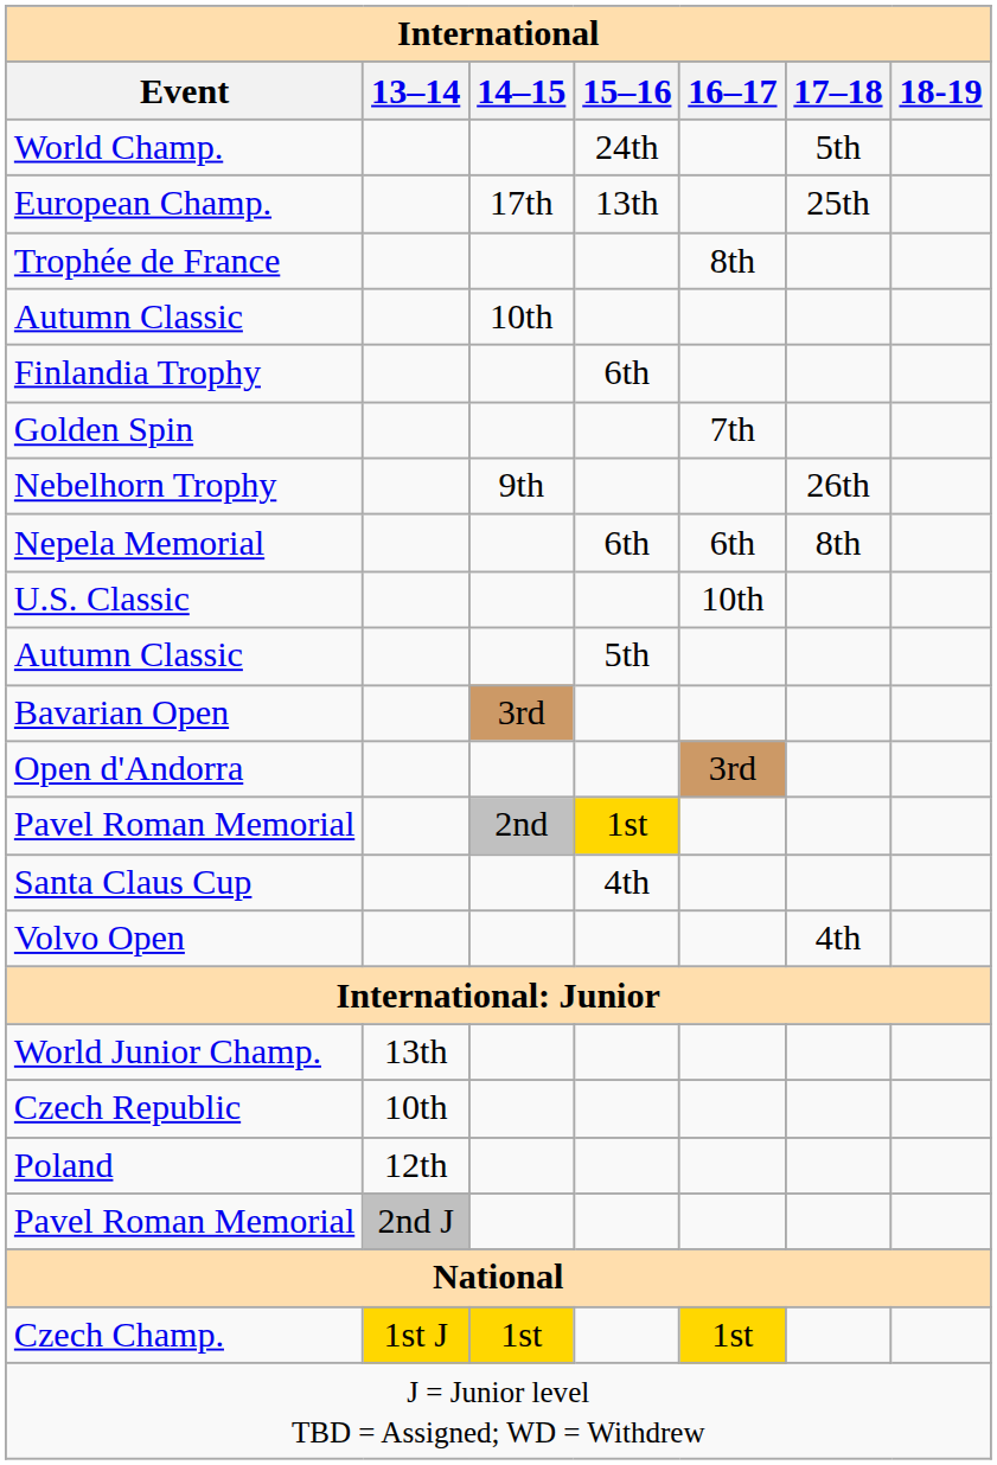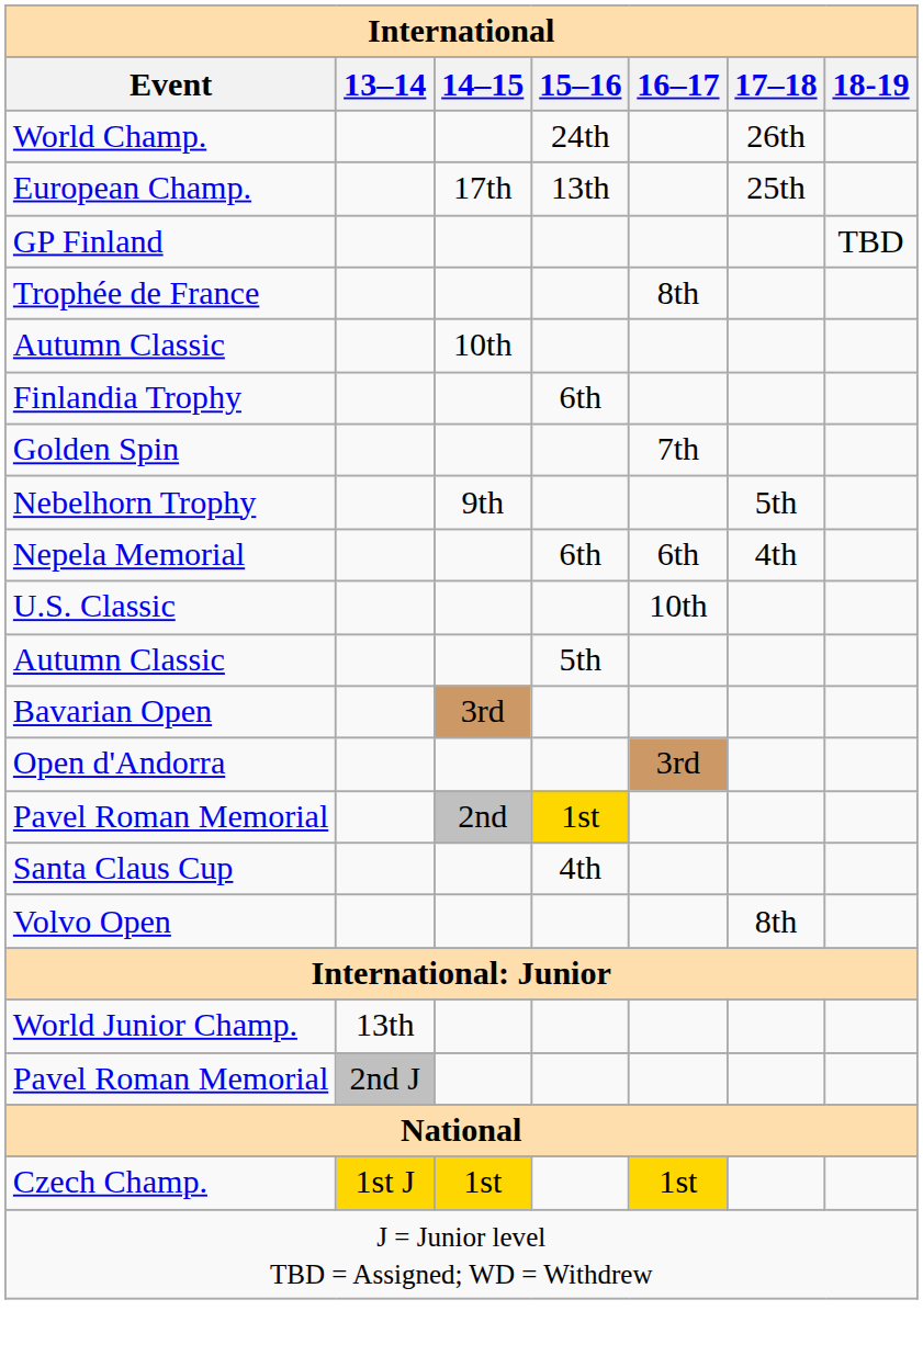 <table class="wikitable" style="text-align:center">
 <tr>
 <th style="background-color: #ffdead; " colspan=7 align=center>International</th>
 </tr>
 <tr>
 <th>Event</th>
 <th><a href='#'>13–14</a></th>
 <th><a href='#'>14–15</a></th>
 <th><a href='#'>15–16</a></th>
 <th><a href='#'>16–17</a></th>
 <th><a href='#'>17–18</a></th>
 <th><a href='#'>18-19</a></th>
 </tr>
 <tr>
 <td align=left><a href='#'>World Champ.</a></td>
 <td></td>
 <td></td>
 <td>24th</td>
 <td></td>
-<td>5th</td>
+<td>26th</td>
 <td></td>
 </tr>
 <tr>
 <td align=left><a href='#'>European Champ.</a></td>
 <td></td>
 <td>17th</td>
 <td>13th</td>
 <td></td>
 <td>25th</td>
 <td></td>
+</tr>
+<tr>
+<td align=left> <a href='#'>GP Finland</a></td>
+<td></td>
+<td></td>
+<td></td>
+<td></td>
+<td></td>
+<td>TBD</td>
 </tr>
 <tr>
 <td align=left> <a href='#'>Trophée de France</a></td>
 <td></td>
 <td></td>
 <td></td>
 <td>8th</td>
 <td></td>
 <td></td>
 </tr>
 <tr>
 <td align=left> <a href='#'>Autumn Classic</a></td>
 <td></td>
 <td>10th</td>
 <td></td>
 <td></td>
 <td></td>
 <td></td>
 </tr>
 <tr>
 <td align=left> <a href='#'>Finlandia Trophy</a></td>
 <td></td>
 <td></td>
 <td>6th</td>
 <td></td>
 <td></td>
 <td></td>
 </tr>
 <tr>
 <td align=left> <a href='#'>Golden Spin</a></td>
 <td></td>
 <td></td>
 <td></td>
 <td>7th</td>
 <td></td>
 <td></td>
 </tr>
 <tr>
 <td align=left> <a href='#'>Nebelhorn Trophy</a></td>
 <td></td>
 <td>9th</td>
 <td></td>
 <td></td>
-<td>26th</td>
+<td>5th</td>
 <td></td>
 </tr>
 <tr>
 <td align=left> <a href='#'>Nepela Memorial</a></td>
 <td></td>
 <td></td>
 <td>6th</td>
 <td>6th</td>
-<td>8th</td>
+<td>4th</td>
 <td></td>
 </tr>
 <tr>
 <td align=left> <a href='#'>U.S. Classic</a></td>
 <td></td>
 <td></td>
 <td></td>
 <td>10th</td>
 <td></td>
 <td></td>
 </tr>
 <tr>
 <td align=left><a href='#'>Autumn Classic</a></td>
 <td></td>
 <td></td>
 <td>5th</td>
 <td></td>
 <td></td>
 <td></td>
 </tr>
 <tr>
 <td align=left><a href='#'>Bavarian Open</a></td>
 <td></td>
 <td bgcolor=cc9966>3rd</td>
 <td></td>
 <td></td>
 <td></td>
 <td></td>
 </tr>
 <tr>
 <td align=left><a href='#'>Open d'Andorra</a></td>
 <td></td>
 <td></td>
 <td></td>
 <td bgcolor=cc9966>3rd</td>
 <td></td>
 <td></td>
 </tr>
 <tr>
 <td align=left><a href='#'>Pavel Roman Memorial</a></td>
 <td></td>
 <td bgcolor=silver>2nd</td>
 <td bgcolor=gold>1st</td>
 <td></td>
 <td></td>
 <td></td>
 </tr>
 <tr>
 <td align=left><a href='#'>Santa Claus Cup</a></td>
 <td></td>
 <td></td>
 <td>4th</td>
 <td></td>
 <td></td>
 <td></td>
 </tr>
 <tr>
 <td align=left><a href='#'>Volvo Open</a></td>
 <td></td>
 <td></td>
 <td></td>
 <td></td>
-<td>4th</td>
+<td>8th</td>
 <td></td>
 </tr>
 <tr>
 <th style="background-color: #ffdead; " colspan=7 align=center>International: Junior</th>
 </tr>
 <tr>
 <td align=left><a href='#'>World Junior Champ.</a></td>
 <td>13th</td>
-<td></td>
-<td></td>
-<td></td>
-<td></td>
-<td></td>
-</tr>
-<tr>
-<td align=left> <a href='#'>Czech Republic</a></td>
-<td>10th</td>
-<td></td>
-<td></td>
-<td></td>
-<td></td>
-<td></td>
-</tr>
-<tr>
-<td align=left> <a href='#'>Poland</a></td>
-<td>12th</td>
 <td></td>
 <td></td>
 <td></td>
 <td></td>
 <td></td>
 </tr>
 <tr>
 <td align=left><a href='#'>Pavel Roman Memorial</a></td>
 <td bgcolor=silver>2nd J</td>
 <td></td>
 <td></td>
 <td></td>
 <td></td>
 <td></td>
 </tr>
 <tr>
 <th style="background-color: #ffdead; " colspan=7 align=center>National</th>
 </tr>
 <tr>
 <td align=left><a href='#'>Czech Champ.</a></td>
 <td bgcolor=gold>1st J</td>
 <td bgcolor=gold>1st</td>
 <td></td>
 <td bgcolor=gold>1st</td>
 <td></td>
 <td></td>
 </tr>
 <tr>
 <td colspan=7 align=center><small> J = Junior level <br> TBD = Assigned; WD = Withdrew </small></td>
 </tr>
 </table>
